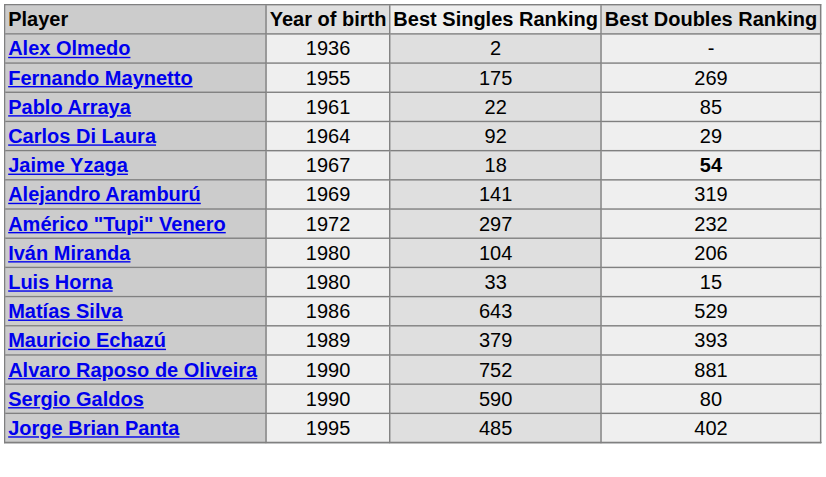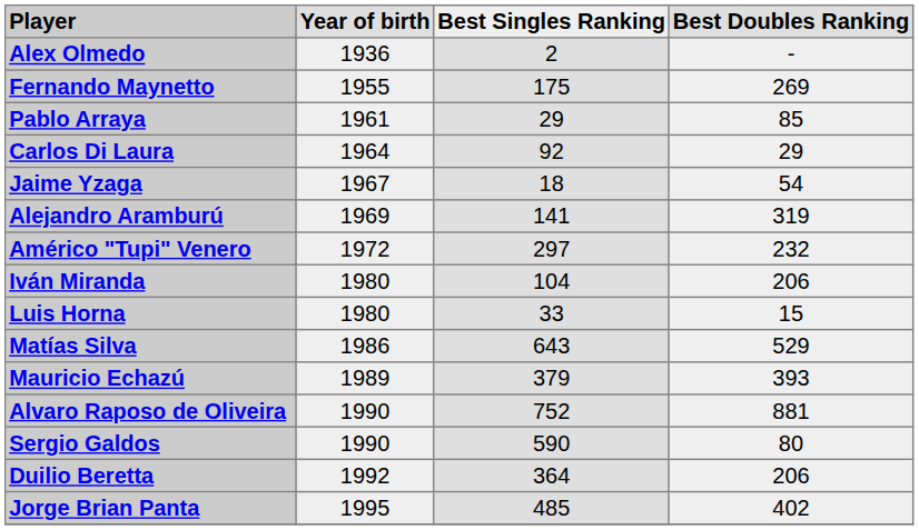 <table align="left" bgcolor="#f7f8ff" border="1" cellpadding="2" cellspacing="0" style="font-size: 90%; border: gray solid 1px; border-collapse: collapse;">
 <tr bgcolor="#CCCCCC">
 <td><strong>Player</strong></td>
 <td align="center" bgcolor="#DFDFDF"><strong>Year of birth</strong></td>
 <td align="center" bgcolor="#EFEFEF"><strong>Best Singles Ranking</strong></td>
 <td align="center" bgcolor="#DFDFDF"><strong>Best Doubles Ranking</strong></td>
 </tr>
 <tr bgcolor="#CCCCCC">
 <td><strong> <a href='#'>Alex Olmedo</a></strong> </td>
 <td align="center" bgcolor="#EFEFEF">1936</td>
 <td align="center" bgcolor="#DFDFDF">2</td>
 <td align="center" bgcolor="#EFEFEF">-</td>
 </tr>
 <tr bgcolor="#CCCCCC">
 <td><strong><a href='#'>Fernando Maynetto</a></strong> </td>
 <td align="center" bgcolor="#EFEFEF">1955</td>
 <td align="center" bgcolor="#DFDFDF">175</td>
 <td align="center" bgcolor="#EFEFEF">269</td>
 </tr>
 <tr bgcolor="#CCCCCC">
 <td><strong> <a href='#'>Pablo Arraya</a></strong> </td>
 <td align="center" bgcolor="#EFEFEF">1961</td>
-<td align="center" bgcolor="#DFDFDF">22</td>
+<td align="center" bgcolor="#DFDFDF">29</td>
 <td align="center" bgcolor="#EFEFEF">85</td>
 </tr>
 <tr bgcolor="#CCCCCC">
 <td><strong><a href='#'>Carlos Di Laura</a></strong> </td>
 <td align="center" bgcolor="#EFEFEF">1964</td>
 <td align="center" bgcolor="#DFDFDF">92</td>
 <td align="center" bgcolor="#EFEFEF">29</td>
 </tr>
 <tr bgcolor="#CCCCCC">
 <td><strong><a href='#'>Jaime Yzaga</a></strong> </td>
 <td align="center" bgcolor="#EFEFEF">1967</td>
 <td align="center" bgcolor="#DFDFDF">18</td>
-<td align="center" bgcolor="#EFEFEF"><strong>54</strong></td>
+<td align="center" bgcolor="#EFEFEF">54</td>
 </tr>
 <tr bgcolor="#CCCCCC">
 <td><strong><a href='#'>Alejandro Aramburú</a></strong> </td>
 <td align="center" bgcolor="#EFEFEF">1969</td>
 <td align="center" bgcolor="#DFDFDF">141</td>
 <td align="center" bgcolor="#EFEFEF">319</td>
 </tr>
 <tr bgcolor="#CCCCCC">
 <td><strong> <a href='#'>Américo "Tupi" Venero</a></strong> </td>
 <td align="center" bgcolor="#EFEFEF">1972</td>
 <td align="center" bgcolor="#DFDFDF">297</td>
 <td align="center" bgcolor="#EFEFEF">232</td>
 </tr>
 <tr bgcolor="#CCCCCC">
 <td><strong><a href='#'>Iván Miranda</a></strong> </td>
 <td align="center" bgcolor="#EFEFEF">1980</td>
 <td align="center" bgcolor="#DFDFDF">104</td>
 <td align="center" bgcolor="#EFEFEF">206</td>
 </tr>
 <tr bgcolor="#CCCCCC">
 <td><strong><a href='#'>Luis Horna</a></strong> </td>
 <td align="center" bgcolor="#EFEFEF">1980</td>
 <td align="center" bgcolor="#DFDFDF">33</td>
 <td align="center" bgcolor="#EFEFEF">15</td>
 </tr>
 <tr bgcolor="#CCCCCC">
 <td><strong><a href='#'>Matías Silva</a></strong> </td>
 <td align="center" bgcolor="#EFEFEF">1986</td>
 <td align="center" bgcolor="#DFDFDF">643</td>
 <td align="center" bgcolor="#EFEFEF">529</td>
 </tr>
 <tr bgcolor="#CCCCCC">
 <td><strong><a href='#'>Mauricio Echazú</a></strong> </td>
 <td align="center" bgcolor="#EFEFEF">1989</td>
 <td align="center" bgcolor="#DFDFDF">379</td>
 <td align="center" bgcolor="#EFEFEF">393</td>
 </tr>
 <tr bgcolor="#CCCCCC">
 <td><strong><a href='#'>Alvaro Raposo de Oliveira</a></strong> </td>
 <td align="center" bgcolor="#EFEFEF">1990</td>
 <td align="center" bgcolor="#DFDFDF">752</td>
 <td align="center" bgcolor="#EFEFEF">881</td>
 </tr>
 <tr bgcolor="#CCCCCC">
 <td><strong> <a href='#'>Sergio Galdos</a></strong> </td>
 <td align="center" bgcolor="#EFEFEF">1990</td>
 <td align="center" bgcolor="#DFDFDF">590</td>
 <td align="center" bgcolor="#EFEFEF">80</td>
 </tr>
 <tr bgcolor="#CCCCCC">
+<td><strong> <a href='#'>Duilio Beretta</a></strong> </td>
+<td align="center" bgcolor="#EFEFEF">1992</td>
+<td align="center" bgcolor="#DFDFDF">364</td>
+<td align="center" bgcolor="#EFEFEF">206</td>
+</tr>
+<tr bgcolor="#CCCCCC">
 <td><strong> <a href='#'>Jorge Brian Panta</a></strong> </td>
 <td align="center" bgcolor="#EFEFEF">1995</td>
 <td align="center" bgcolor="#DFDFDF">485</td>
 <td align="center" bgcolor="#EFEFEF">402</td>
 </tr>
 <tr bgcolor="#CCCCCC">
 </tr>
 </table>
